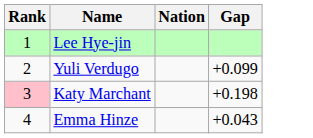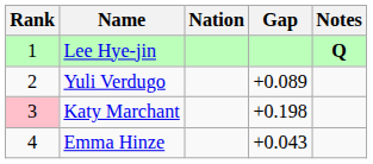 <table class="wikitable sortable" style="text-align:center">
 <tr>
 <th>Rank</th>
 <th>Name</th>
 <th>Nation</th>
 <th>Gap</th>
+<th>Notes</th>
 </tr>
 <tr bgcolor=bbffbb>
 <td>1</td>
 <td align=left><a href='#'>Lee Hye-jin</a></td>
 <td align=left></td>
 <td></td>
+<td><strong>Q</strong></td>
 </tr>
 <tr>
 <td>2</td>
 <td align=left><a href='#'>Yuli Verdugo</a></td>
 <td align=left></td>
-<td>+0.099</td>
+<td>+0.089</td>
+<td></td>
 </tr>
 <tr>
 <td style="background: pink;">3</td>
 <td align=left><a href='#'>Katy Marchant</a></td>
 <td align=left></td>
 <td>+0.198</td>
+<td></td>
 </tr>
 <tr>
 <td>4</td>
 <td align=left><a href='#'>Emma Hinze</a></td>
 <td align=left></td>
 <td>+0.043</td>
+<td></td>
 </tr>
 </table>
